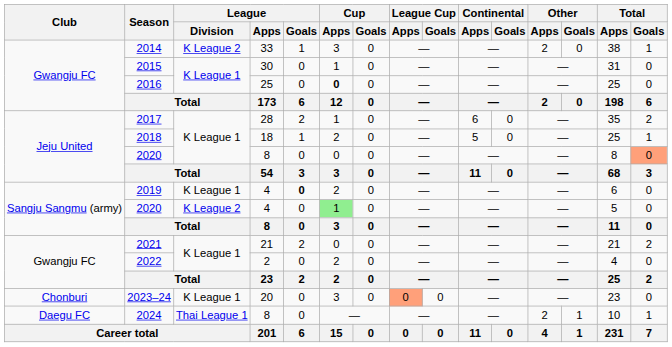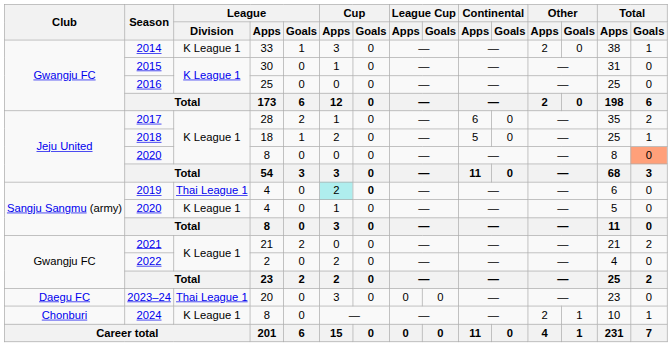 <table class="wikitable" style="text-align:center;">
 <tr>
 <th rowspan="2">Club</th>
 <th rowspan="2">Season</th>
 <th colspan="3">League</th>
 <th colspan="2">Cup</th>
 <th colspan="2">League Cup</th>
 <th colspan="2">Continental</th>
 <th colspan="2">Other</th>
 <th colspan="2">Total</th>
 </tr>
 <tr>
 <th>Division</th>
 <th>Apps</th>
 <th>Goals</th>
 <th>Apps</th>
 <th>Goals</th>
 <th>Apps</th>
 <th>Goals</th>
 <th>Apps</th>
 <th>Goals</th>
 <th>Apps</th>
 <th>Goals</th>
 <th>Apps</th>
 <th>Goals</th>
 </tr>
 <tr>
 <td rowspan="4"><a href='#'>Gwangju FC</a></td>
 <td><a href='#'>2014</a></td>
-<td><a href='#'>K League 2</a></td>
+<td>K League 1</td>
 <td>33</td>
 <td>1</td>
 <td>3</td>
 <td>0</td>
 <td colspan="2">—</td>
 <td colspan="2">—</td>
 <td>2</td>
 <td>0</td>
 <td>38</td>
 <td>1</td>
 </tr>
 <tr>
 <td><a href='#'>2015</a></td>
 <td rowspan="2"><a href='#'>K League 1</a></td>
 <td>30</td>
 <td>0</td>
 <td>1</td>
 <td>0</td>
 <td colspan="2">—</td>
 <td colspan="2">—</td>
 <td colspan="2">—</td>
 <td>31</td>
 <td>0</td>
 </tr>
 <tr>
 <td><a href='#'>2016</a></td>
 <td>25</td>
 <td>0</td>
-<td><strong>0</strong></td>
+<td>0</td>
 <td>0</td>
 <td colspan="2">—</td>
 <td colspan="2">—</td>
 <td colspan="2">—</td>
 <td>25</td>
 <td>0</td>
 </tr>
 <tr>
 <th colspan="2">Total</th>
 <th>173</th>
 <th>6</th>
 <th>12</th>
 <th>0</th>
 <th colspan="2">—</th>
 <th colspan="2">—</th>
 <th>2</th>
 <th>0</th>
 <th>198</th>
 <th>6</th>
 </tr>
 <tr>
 <td rowspan="4"><a href='#'>Jeju United</a></td>
 <td><a href='#'>2017</a></td>
 <td rowspan="3">K League 1</td>
 <td>28</td>
 <td>2</td>
 <td>1</td>
 <td>0</td>
 <td colspan="2">—</td>
 <td>6</td>
 <td>0</td>
 <td colspan="2">—</td>
 <td>35</td>
 <td>2</td>
 </tr>
 <tr>
 <td><a href='#'>2018</a></td>
 <td>18</td>
 <td>1</td>
 <td>2</td>
 <td>0</td>
 <td colspan="2">—</td>
 <td>5</td>
 <td>0</td>
 <td colspan="2">—</td>
 <td>25</td>
 <td>1</td>
 </tr>
 <tr>
 <td><a href='#'>2020</a></td>
 <td>8</td>
 <td>0</td>
 <td>0</td>
 <td>0</td>
 <td colspan="2">—</td>
 <td colspan="2">—</td>
 <td colspan="2">—</td>
 <td>8</td>
 <td style="background: lightsalmon;">0</td>
 </tr>
 <tr>
 <th colspan="2">Total</th>
 <th>54</th>
 <th>3</th>
 <th>3</th>
 <th>0</th>
 <th colspan="2">—</th>
 <th>11</th>
 <th>0</th>
 <th colspan="2">—</th>
 <th>68</th>
 <th>3</th>
 </tr>
 <tr>
 <td rowspan="3"><a href='#'>Sangju Sangmu</a> (army)</td>
 <td><a href='#'>2019</a></td>
-<td>K League 1</td>
+<td><a href='#'>Thai League 1</a></td>
 <td>4</td>
+<td>0</td>
+<td style="background: paleturquoise;">2</td>
 <td><strong>0</strong></td>
-<td>2</td>
-<td>0</td>
 <td colspan="2">—</td>
 <td colspan="2">—</td>
 <td colspan="2">—</td>
 <td>6</td>
 <td>0</td>
 </tr>
 <tr>
 <td><a href='#'>2020</a></td>
-<td><a href='#'>K League 2</a></td>
+<td>K League 1</td>
 <td>4</td>
 <td>0</td>
-<td style="background: lightgreen;">1</td>
+<td>1</td>
 <td>0</td>
 <td colspan="2">—</td>
 <td colspan="2">—</td>
 <td colspan="2">—</td>
 <td>5</td>
 <td>0</td>
 </tr>
 <tr>
 <th colspan="2">Total</th>
 <th>8</th>
 <th>0</th>
 <th>3</th>
 <th>0</th>
 <th colspan="2">—</th>
 <th colspan="2">—</th>
 <th colspan="2">—</th>
 <th>11</th>
 <th>0</th>
 </tr>
 <tr>
 <td rowspan="3">Gwangju FC</td>
 <td><a href='#'>2021</a></td>
 <td rowspan="2">K League 1</td>
 <td>21</td>
 <td>2</td>
 <td>0</td>
 <td>0</td>
 <td colspan="2">—</td>
 <td colspan="2">—</td>
 <td colspan="2">—</td>
 <td>21</td>
 <td>2</td>
 </tr>
 <tr>
 <td><a href='#'>2022</a></td>
 <td>2</td>
 <td>0</td>
 <td>2</td>
 <td>0</td>
 <td colspan="2">—</td>
 <td colspan="2">—</td>
 <td colspan="2">—</td>
 <td>4</td>
 <td>0</td>
 </tr>
 <tr>
 <th colspan="2">Total</th>
 <th>23</th>
 <th>2</th>
 <th>2</th>
 <th>0</th>
 <th colspan="2">—</th>
 <th colspan="2">—</th>
 <th colspan="2">—</th>
 <th>25</th>
 <th>2</th>
 </tr>
 <tr>
-<td><a href='#'>Chonburi</a></td>
+<td><a href='#'>Daegu FC</a></td>
 <td><a href='#'>2023–24</a></td>
-<td>K League 1</td>
+<td><a href='#'>Thai League 1</a></td>
 <td>20</td>
 <td>0</td>
 <td>3</td>
 <td>0</td>
-<td style="background: lightsalmon;">0</td>
+<td>0</td>
 <td>0</td>
 <td colspan="2">—</td>
 <td colspan="2">—</td>
 <td>23</td>
 <td>0</td>
 </tr>
 <tr>
-<td><a href='#'>Daegu FC</a></td>
+<td><a href='#'>Chonburi</a></td>
 <td><a href='#'>2024</a></td>
-<td><a href='#'>Thai League 1</a></td>
+<td>K League 1</td>
 <td>8</td>
 <td>0</td>
 <td colspan="2">—</td>
 <td colspan="2">—</td>
 <td colspan="2">—</td>
 <td>2</td>
 <td>1</td>
 <td>10</td>
 <td>1</td>
 </tr>
 <tr>
 <th colspan="3">Career total</th>
 <th>201</th>
 <th>6</th>
 <th>15</th>
 <th>0</th>
 <th>0</th>
 <th>0</th>
 <th>11</th>
 <th>0</th>
 <th>4</th>
 <th>1</th>
 <th>231</th>
 <th>7</th>
 </tr>
 </table>
